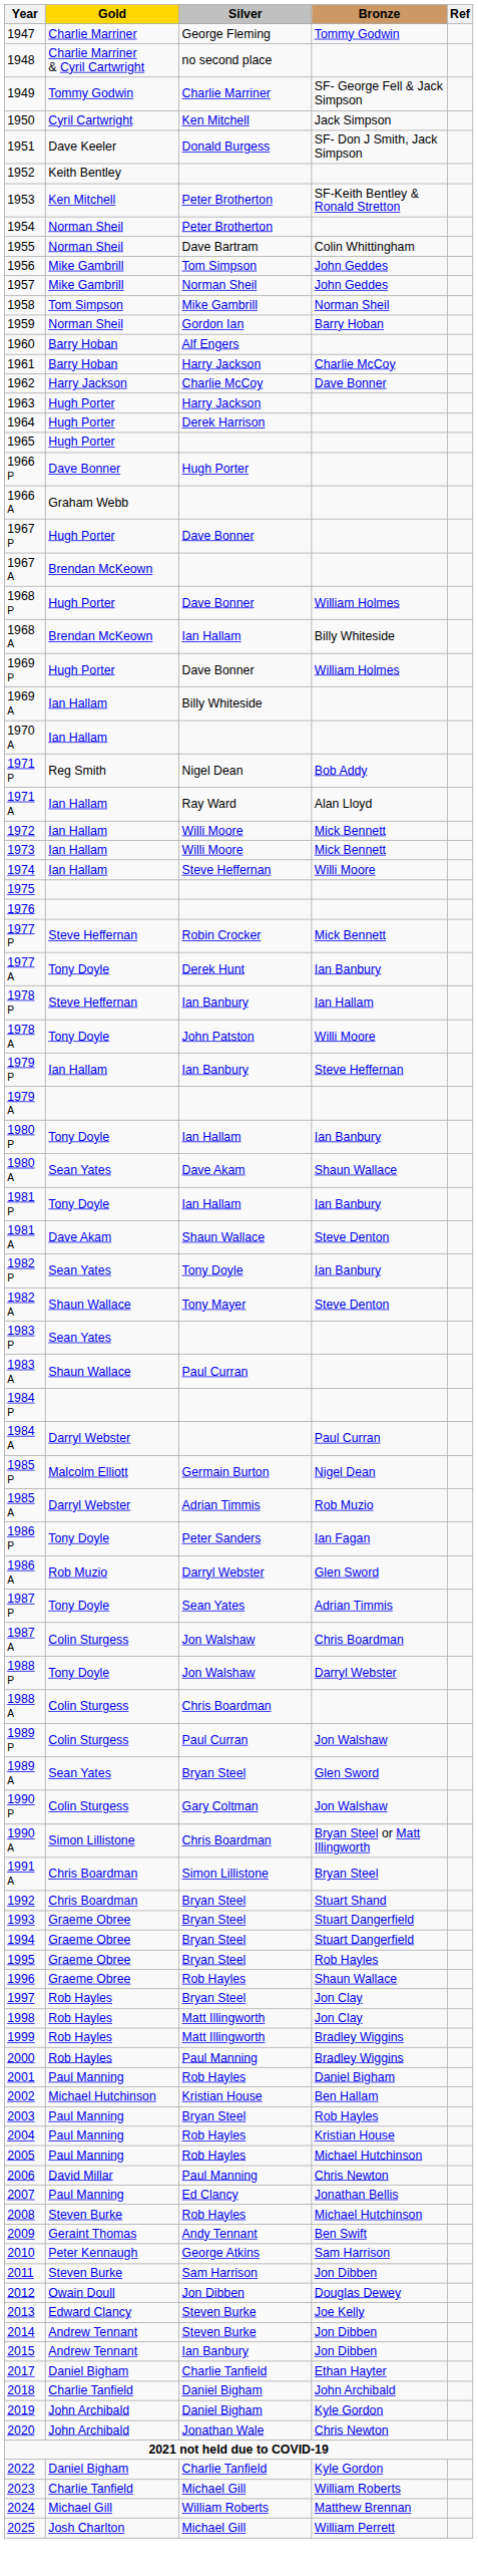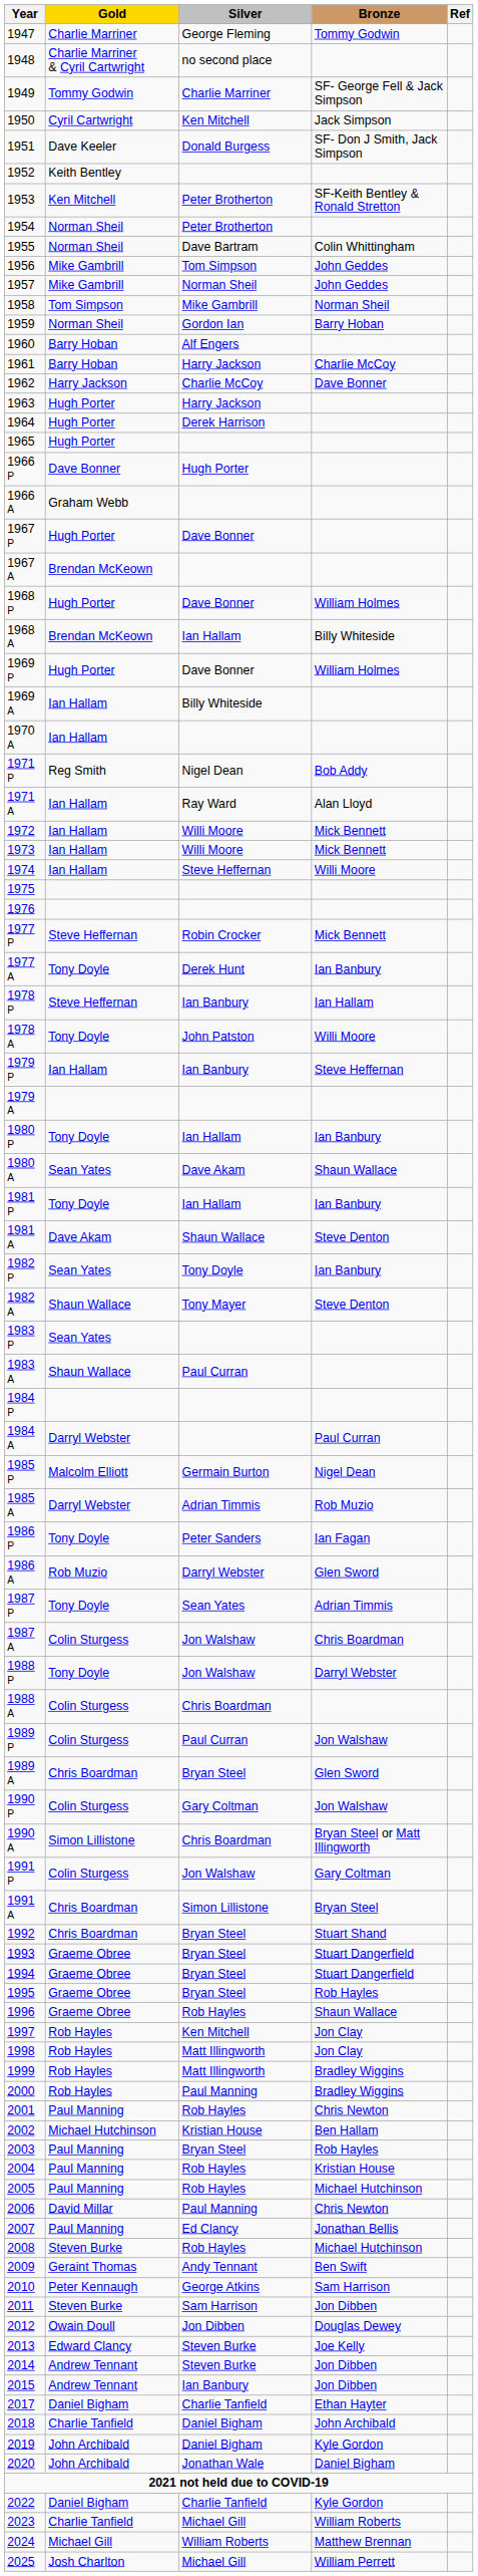 <table class="wikitable" style="font-size: 100%">
 <tr>
 <th width=50>Year</th>
 <th width=200 style="background-color: gold;">Gold</th>
 <th width=200 style="background-color: silver;">Silver</th>
 <th width=200 style="background-color: #cc9966;">Bronze</th>
 <th width=20>Ref</th>
 </tr>
 <tr>
 <td>1947</td>
 <td><a href='#'>Charlie Marriner</a></td>
 <td>George Fleming</td>
 <td><a href='#'>Tommy Godwin</a></td>
 <td></td>
 </tr>
 <tr>
 <td>1948</td>
 <td><a href='#'>Charlie Marriner</a> <br>& <a href='#'>Cyril Cartwright</a></td>
 <td>no second place</td>
 <td></td>
 <td></td>
 </tr>
 <tr>
 <td>1949</td>
 <td><a href='#'>Tommy Godwin</a></td>
 <td><a href='#'>Charlie Marriner</a></td>
 <td>SF- George Fell & Jack Simpson</td>
 <td></td>
 </tr>
 <tr>
 <td>1950</td>
 <td><a href='#'>Cyril Cartwright</a></td>
 <td><a href='#'>Ken Mitchell</a></td>
 <td>Jack Simpson</td>
 <td></td>
 </tr>
 <tr>
 <td>1951</td>
 <td>Dave Keeler</td>
 <td><a href='#'>Donald Burgess</a></td>
 <td>SF- Don J Smith, Jack Simpson</td>
 <td></td>
 </tr>
 <tr>
 <td>1952</td>
 <td>Keith Bentley</td>
 <td></td>
 <td></td>
 <td></td>
 </tr>
 <tr>
 <td>1953</td>
 <td><a href='#'>Ken Mitchell</a></td>
 <td><a href='#'>Peter Brotherton</a></td>
 <td>SF-Keith Bentley & <a href='#'>Ronald Stretton</a></td>
 <td></td>
 </tr>
 <tr>
 <td>1954</td>
 <td><a href='#'>Norman Sheil</a></td>
 <td><a href='#'>Peter Brotherton</a></td>
 <td></td>
 <td></td>
 </tr>
 <tr>
 <td>1955</td>
 <td><a href='#'>Norman Sheil</a></td>
 <td>Dave Bartram</td>
 <td>Colin Whittingham</td>
 <td></td>
 </tr>
 <tr>
 <td>1956</td>
 <td><a href='#'>Mike Gambrill</a></td>
 <td><a href='#'>Tom Simpson</a></td>
 <td><a href='#'>John Geddes</a></td>
 <td></td>
 </tr>
 <tr>
 <td>1957</td>
 <td><a href='#'>Mike Gambrill</a></td>
 <td><a href='#'>Norman Sheil</a></td>
 <td><a href='#'>John Geddes</a></td>
 <td></td>
 </tr>
 <tr>
 <td>1958</td>
 <td><a href='#'>Tom Simpson</a></td>
 <td><a href='#'>Mike Gambrill</a></td>
 <td><a href='#'>Norman Sheil</a></td>
 <td></td>
 </tr>
 <tr>
 <td>1959</td>
 <td><a href='#'>Norman Sheil</a></td>
 <td><a href='#'>Gordon Ian</a></td>
 <td><a href='#'>Barry Hoban</a></td>
 <td></td>
 </tr>
 <tr>
 <td>1960</td>
 <td><a href='#'>Barry Hoban</a></td>
 <td><a href='#'>Alf Engers</a></td>
 <td></td>
 <td></td>
 </tr>
 <tr>
 <td>1961</td>
 <td><a href='#'>Barry Hoban</a></td>
 <td><a href='#'>Harry Jackson</a></td>
 <td><a href='#'>Charlie McCoy</a></td>
 <td></td>
 </tr>
 <tr>
 <td>1962</td>
 <td><a href='#'>Harry Jackson</a></td>
 <td><a href='#'>Charlie McCoy</a></td>
 <td><a href='#'>Dave Bonner</a></td>
 <td></td>
 </tr>
 <tr>
 <td>1963</td>
 <td><a href='#'>Hugh Porter</a></td>
 <td><a href='#'>Harry Jackson</a></td>
 <td></td>
 <td></td>
 </tr>
 <tr>
 <td>1964</td>
 <td><a href='#'>Hugh Porter</a></td>
 <td><a href='#'>Derek Harrison</a></td>
 <td></td>
 <td></td>
 </tr>
 <tr>
 <td>1965</td>
 <td><a href='#'>Hugh Porter</a></td>
 <td></td>
 <td></td>
 <td></td>
 </tr>
 <tr>
 <td>1966 <small>P</small></td>
 <td><a href='#'>Dave Bonner</a></td>
 <td><a href='#'>Hugh Porter</a></td>
 <td></td>
 <td></td>
 </tr>
 <tr>
 <td>1966 <small>A</small></td>
 <td>Graham Webb</td>
 <td></td>
 <td></td>
 <td></td>
 </tr>
 <tr>
 <td>1967 <small>P</small></td>
 <td><a href='#'>Hugh Porter</a></td>
 <td><a href='#'>Dave Bonner</a></td>
 <td></td>
 <td></td>
 </tr>
 <tr>
 <td>1967 <small>A</small></td>
 <td><a href='#'>Brendan McKeown</a></td>
 <td></td>
 <td></td>
 <td></td>
 </tr>
 <tr>
 <td>1968 <small>P</small></td>
 <td><a href='#'>Hugh Porter</a></td>
 <td><a href='#'>Dave Bonner</a></td>
 <td><a href='#'>William Holmes</a></td>
 <td></td>
 </tr>
 <tr>
 <td>1968 <small>A</small></td>
 <td><a href='#'>Brendan McKeown</a></td>
 <td><a href='#'>Ian Hallam</a></td>
 <td>Billy Whiteside</td>
 <td></td>
 </tr>
 <tr>
 <td>1969 <small>P</small></td>
 <td><a href='#'>Hugh Porter</a></td>
 <td>Dave Bonner</td>
 <td><a href='#'>William Holmes</a></td>
 <td></td>
 </tr>
 <tr>
 <td>1969 <small>A</small></td>
 <td><a href='#'>Ian Hallam</a></td>
 <td>Billy Whiteside</td>
 <td></td>
 <td></td>
 </tr>
 <tr>
 <td>1970 <small>A</small></td>
 <td><a href='#'>Ian Hallam</a></td>
 <td></td>
 <td></td>
 <td></td>
 </tr>
 <tr>
 <td><a href='#'>1971</a> <small>P</small></td>
 <td>Reg Smith</td>
 <td>Nigel Dean</td>
 <td><a href='#'>Bob Addy</a></td>
 <td></td>
 </tr>
 <tr>
 <td><a href='#'>1971</a> <small>A</small></td>
 <td><a href='#'>Ian Hallam</a></td>
 <td>Ray Ward</td>
 <td>Alan Lloyd</td>
 <td></td>
 </tr>
 <tr>
 <td><a href='#'>1972</a></td>
 <td><a href='#'>Ian Hallam</a></td>
 <td><a href='#'>Willi Moore</a></td>
 <td><a href='#'>Mick Bennett</a></td>
 <td></td>
 </tr>
 <tr>
 <td><a href='#'>1973</a></td>
 <td><a href='#'>Ian Hallam</a></td>
 <td><a href='#'>Willi Moore</a></td>
 <td><a href='#'>Mick Bennett</a></td>
 <td></td>
 </tr>
 <tr>
 <td><a href='#'>1974</a></td>
 <td><a href='#'>Ian Hallam</a></td>
 <td><a href='#'>Steve Heffernan</a></td>
 <td><a href='#'>Willi Moore</a></td>
 <td></td>
 </tr>
 <tr>
 <td><a href='#'>1975</a></td>
 <td></td>
 <td></td>
 <td></td>
 <td></td>
 </tr>
 <tr>
 <td><a href='#'>1976</a></td>
 <td></td>
 <td></td>
 <td></td>
 <td></td>
 </tr>
 <tr>
 <td><a href='#'>1977</a> <small>P</small></td>
 <td><a href='#'>Steve Heffernan</a></td>
 <td><a href='#'>Robin Crocker</a></td>
 <td><a href='#'>Mick Bennett</a></td>
 <td></td>
 </tr>
 <tr>
 <td><a href='#'>1977</a> <small>A</small></td>
 <td><a href='#'>Tony Doyle</a></td>
 <td><a href='#'>Derek Hunt</a></td>
 <td><a href='#'>Ian Banbury</a></td>
 <td></td>
 </tr>
 <tr>
 <td><a href='#'>1978</a> <small>P</small></td>
 <td><a href='#'>Steve Heffernan</a></td>
 <td><a href='#'>Ian Banbury</a></td>
 <td><a href='#'>Ian Hallam</a></td>
 <td></td>
 </tr>
 <tr>
 <td><a href='#'>1978</a> <small>A</small></td>
 <td><a href='#'>Tony Doyle</a></td>
 <td><a href='#'>John Patston</a></td>
 <td><a href='#'>Willi Moore</a></td>
 <td></td>
 </tr>
 <tr>
 <td><a href='#'>1979</a> <small>P</small></td>
 <td><a href='#'>Ian Hallam</a></td>
 <td><a href='#'>Ian Banbury</a></td>
 <td><a href='#'>Steve Heffernan</a></td>
 <td></td>
 </tr>
 <tr>
 <td><a href='#'>1979</a> <small>A</small></td>
 <td></td>
 <td></td>
 <td></td>
 <td></td>
 </tr>
 <tr>
 <td><a href='#'>1980</a> <small>P</small></td>
 <td><a href='#'>Tony Doyle</a></td>
 <td><a href='#'>Ian Hallam</a></td>
 <td><a href='#'>Ian Banbury</a></td>
 <td></td>
 </tr>
 <tr>
 <td><a href='#'>1980</a> <small>A</small></td>
 <td><a href='#'>Sean Yates</a></td>
 <td><a href='#'>Dave Akam</a></td>
 <td><a href='#'>Shaun Wallace</a></td>
 <td></td>
 </tr>
 <tr>
 <td><a href='#'>1981</a> <small>P</small></td>
 <td><a href='#'>Tony Doyle</a></td>
 <td><a href='#'>Ian Hallam</a></td>
 <td><a href='#'>Ian Banbury</a></td>
 <td></td>
 </tr>
 <tr>
 <td><a href='#'>1981</a> <small>A</small></td>
 <td><a href='#'>Dave Akam</a></td>
 <td><a href='#'>Shaun Wallace</a></td>
 <td><a href='#'>Steve Denton</a></td>
 <td></td>
 </tr>
 <tr>
 <td><a href='#'>1982</a> <small>P</small></td>
 <td><a href='#'>Sean Yates</a></td>
 <td><a href='#'>Tony Doyle</a></td>
 <td><a href='#'>Ian Banbury</a></td>
 <td></td>
 </tr>
 <tr>
 <td><a href='#'>1982</a> <small>A</small></td>
 <td><a href='#'>Shaun Wallace</a></td>
 <td><a href='#'>Tony Mayer</a></td>
 <td><a href='#'>Steve Denton</a></td>
 <td></td>
 </tr>
 <tr>
 <td><a href='#'>1983</a> <small>P</small></td>
 <td><a href='#'>Sean Yates</a></td>
 <td></td>
 <td></td>
 <td></td>
 </tr>
 <tr>
 <td><a href='#'>1983</a> <small>A</small></td>
 <td><a href='#'>Shaun Wallace</a></td>
 <td><a href='#'>Paul Curran</a></td>
 <td></td>
 <td></td>
 </tr>
 <tr>
 <td><a href='#'>1984</a> <small>P</small></td>
 <td></td>
 <td></td>
 <td></td>
 <td></td>
 </tr>
 <tr>
 <td><a href='#'>1984</a> <small>A</small></td>
 <td><a href='#'>Darryl Webster</a></td>
 <td></td>
 <td><a href='#'>Paul Curran</a></td>
 <td></td>
 </tr>
 <tr>
 <td><a href='#'>1985</a> <small>P</small></td>
 <td><a href='#'>Malcolm Elliott</a></td>
 <td><a href='#'>Germain Burton</a></td>
 <td><a href='#'>Nigel Dean</a></td>
 <td></td>
 </tr>
 <tr>
 <td><a href='#'>1985</a> <small>A</small></td>
 <td><a href='#'>Darryl Webster</a></td>
 <td><a href='#'>Adrian Timmis</a></td>
 <td><a href='#'>Rob Muzio</a></td>
 <td></td>
 </tr>
 <tr>
 <td><a href='#'>1986</a> <small>P</small></td>
 <td><a href='#'>Tony Doyle</a></td>
 <td><a href='#'>Peter Sanders</a></td>
 <td><a href='#'>Ian Fagan</a></td>
 <td></td>
 </tr>
 <tr>
 <td><a href='#'>1986</a> <small>A</small></td>
 <td><a href='#'>Rob Muzio</a></td>
 <td><a href='#'>Darryl Webster</a></td>
 <td><a href='#'>Glen Sword</a></td>
 <td></td>
 </tr>
 <tr>
 <td><a href='#'>1987</a> <small>P</small></td>
 <td><a href='#'>Tony Doyle</a></td>
 <td><a href='#'>Sean Yates</a></td>
 <td><a href='#'>Adrian Timmis</a></td>
 <td></td>
 </tr>
 <tr>
 <td><a href='#'>1987</a> <small>A</small></td>
 <td><a href='#'>Colin Sturgess</a></td>
 <td><a href='#'>Jon Walshaw</a></td>
 <td><a href='#'>Chris Boardman</a></td>
 <td></td>
 </tr>
 <tr>
 <td><a href='#'>1988</a> <small>P</small></td>
 <td><a href='#'>Tony Doyle</a></td>
 <td><a href='#'>Jon Walshaw</a></td>
 <td><a href='#'>Darryl Webster</a></td>
 <td></td>
 </tr>
 <tr>
 <td><a href='#'>1988</a> <small>A</small></td>
 <td><a href='#'>Colin Sturgess</a></td>
 <td><a href='#'>Chris Boardman</a></td>
 <td></td>
 <td></td>
 </tr>
 <tr>
 <td><a href='#'>1989</a> <small>P</small></td>
 <td><a href='#'>Colin Sturgess</a></td>
 <td><a href='#'>Paul Curran</a></td>
 <td><a href='#'>Jon Walshaw</a></td>
 <td></td>
 </tr>
 <tr>
 <td><a href='#'>1989</a> <small>A</small></td>
-<td><a href='#'>Sean Yates</a></td>
+<td><a href='#'>Chris Boardman</a></td>
 <td><a href='#'>Bryan Steel</a></td>
 <td><a href='#'>Glen Sword</a></td>
 <td></td>
 </tr>
 <tr>
 <td><a href='#'>1990</a> <small>P</small></td>
 <td><a href='#'>Colin Sturgess</a></td>
 <td><a href='#'>Gary Coltman</a></td>
 <td><a href='#'>Jon Walshaw</a></td>
 <td></td>
 </tr>
 <tr>
 <td><a href='#'>1990</a> <small>A</small></td>
 <td><a href='#'>Simon Lillistone</a></td>
 <td><a href='#'>Chris Boardman</a></td>
 <td><a href='#'>Bryan Steel</a> or <a href='#'>Matt Illingworth</a></td>
+<td></td>
+</tr>
+<tr>
+<td><a href='#'>1991</a> <small>P</small></td>
+<td><a href='#'>Colin Sturgess</a></td>
+<td><a href='#'>Jon Walshaw</a></td>
+<td><a href='#'>Gary Coltman</a></td>
 <td></td>
 </tr>
 <tr>
 <td><a href='#'>1991</a> <small>A</small></td>
 <td><a href='#'>Chris Boardman</a></td>
 <td><a href='#'>Simon Lillistone</a></td>
 <td><a href='#'>Bryan Steel</a></td>
 <td></td>
 </tr>
 <tr>
 <td><a href='#'>1992</a></td>
 <td><a href='#'>Chris Boardman</a></td>
 <td><a href='#'>Bryan Steel</a></td>
 <td><a href='#'>Stuart Shand</a></td>
 <td></td>
 </tr>
 <tr>
 <td><a href='#'>1993</a></td>
 <td><a href='#'>Graeme Obree</a></td>
 <td><a href='#'>Bryan Steel</a></td>
 <td><a href='#'>Stuart Dangerfield</a></td>
 <td></td>
 </tr>
 <tr>
 <td><a href='#'>1994</a></td>
 <td><a href='#'>Graeme Obree</a></td>
 <td><a href='#'>Bryan Steel</a></td>
 <td><a href='#'>Stuart Dangerfield</a></td>
 <td></td>
 </tr>
 <tr>
 <td><a href='#'>1995</a></td>
 <td><a href='#'>Graeme Obree</a></td>
 <td><a href='#'>Bryan Steel</a></td>
 <td><a href='#'>Rob Hayles</a></td>
 <td></td>
 </tr>
 <tr>
 <td><a href='#'>1996</a></td>
 <td><a href='#'>Graeme Obree</a></td>
 <td><a href='#'>Rob Hayles</a></td>
 <td><a href='#'>Shaun Wallace</a></td>
 <td></td>
 </tr>
 <tr>
 <td><a href='#'>1997</a></td>
 <td><a href='#'>Rob Hayles</a></td>
-<td><a href='#'>Bryan Steel</a></td>
+<td><a href='#'>Ken Mitchell</a></td>
 <td><a href='#'>Jon Clay</a></td>
 <td></td>
 </tr>
 <tr>
 <td><a href='#'>1998</a></td>
 <td><a href='#'>Rob Hayles</a></td>
 <td><a href='#'>Matt Illingworth</a></td>
 <td><a href='#'>Jon Clay</a></td>
 <td></td>
 </tr>
 <tr>
 <td><a href='#'>1999</a></td>
 <td><a href='#'>Rob Hayles</a></td>
 <td><a href='#'>Matt Illingworth</a></td>
 <td><a href='#'>Bradley Wiggins</a></td>
 <td></td>
 </tr>
 <tr>
 <td><a href='#'>2000</a></td>
 <td><a href='#'>Rob Hayles</a></td>
 <td><a href='#'>Paul Manning</a></td>
 <td><a href='#'>Bradley Wiggins</a></td>
 <td></td>
 </tr>
 <tr>
 <td><a href='#'>2001</a></td>
 <td><a href='#'>Paul Manning</a></td>
 <td><a href='#'>Rob Hayles</a></td>
-<td><a href='#'>Daniel Bigham</a></td>
+<td><a href='#'>Chris Newton</a></td>
 <td></td>
 </tr>
 <tr>
 <td><a href='#'>2002</a></td>
 <td><a href='#'>Michael Hutchinson</a></td>
 <td><a href='#'>Kristian House</a></td>
 <td><a href='#'>Ben Hallam</a></td>
 <td></td>
 </tr>
 <tr>
 <td><a href='#'>2003</a></td>
 <td><a href='#'>Paul Manning</a></td>
 <td><a href='#'>Bryan Steel</a></td>
 <td><a href='#'>Rob Hayles</a></td>
 <td></td>
 </tr>
 <tr>
 <td><a href='#'>2004</a></td>
 <td><a href='#'>Paul Manning</a></td>
 <td><a href='#'>Rob Hayles</a></td>
 <td><a href='#'>Kristian House</a></td>
 <td></td>
 </tr>
 <tr>
 <td><a href='#'>2005</a></td>
 <td><a href='#'>Paul Manning</a></td>
 <td><a href='#'>Rob Hayles</a></td>
 <td><a href='#'>Michael Hutchinson</a></td>
 <td></td>
 </tr>
 <tr>
 <td><a href='#'>2006</a></td>
 <td><a href='#'>David Millar</a></td>
 <td><a href='#'>Paul Manning</a></td>
 <td><a href='#'>Chris Newton</a></td>
 <td></td>
 </tr>
 <tr>
 <td><a href='#'>2007</a></td>
 <td><a href='#'>Paul Manning</a></td>
 <td><a href='#'>Ed Clancy</a></td>
 <td><a href='#'>Jonathan Bellis</a></td>
 <td></td>
 </tr>
 <tr>
 <td><a href='#'>2008</a></td>
 <td><a href='#'>Steven Burke</a></td>
 <td><a href='#'>Rob Hayles</a></td>
 <td><a href='#'>Michael Hutchinson</a></td>
 </tr>
 <tr>
 <td><a href='#'>2009</a></td>
 <td><a href='#'>Geraint Thomas</a></td>
 <td><a href='#'>Andy Tennant</a></td>
 <td><a href='#'>Ben Swift</a></td>
 <td></td>
 </tr>
 <tr>
 <td><a href='#'>2010</a></td>
 <td><a href='#'>Peter Kennaugh</a></td>
 <td><a href='#'>George Atkins</a></td>
 <td><a href='#'>Sam Harrison</a></td>
 <td></td>
 </tr>
 <tr>
 <td><a href='#'>2011</a></td>
 <td><a href='#'>Steven Burke</a></td>
 <td><a href='#'>Sam Harrison</a></td>
 <td><a href='#'>Jon Dibben</a></td>
 <td></td>
 </tr>
 <tr>
 <td><a href='#'>2012</a></td>
 <td><a href='#'>Owain Doull</a></td>
 <td><a href='#'>Jon Dibben</a></td>
 <td><a href='#'>Douglas Dewey</a></td>
 <td></td>
 </tr>
 <tr>
 <td><a href='#'>2013</a></td>
 <td><a href='#'>Edward Clancy</a></td>
 <td><a href='#'>Steven Burke</a></td>
 <td><a href='#'>Joe Kelly</a></td>
 <td></td>
 </tr>
 <tr>
 <td><a href='#'>2014</a></td>
 <td><a href='#'>Andrew Tennant</a></td>
 <td><a href='#'>Steven Burke</a></td>
 <td><a href='#'>Jon Dibben</a></td>
 <td></td>
 </tr>
 <tr>
 <td><a href='#'>2015</a></td>
 <td><a href='#'>Andrew Tennant</a></td>
 <td><a href='#'>Ian Banbury</a></td>
 <td><a href='#'>Jon Dibben</a></td>
 <td></td>
 </tr>
 <tr>
 <td><a href='#'>2017</a></td>
 <td><a href='#'>Daniel Bigham</a></td>
 <td><a href='#'>Charlie Tanfield</a></td>
 <td><a href='#'>Ethan Hayter</a></td>
 <td></td>
 </tr>
 <tr>
 <td><a href='#'>2018</a></td>
 <td><a href='#'>Charlie Tanfield</a></td>
 <td><a href='#'>Daniel Bigham</a></td>
 <td><a href='#'>John Archibald</a></td>
 <td></td>
 </tr>
 <tr>
 <td><a href='#'>2019</a></td>
 <td><a href='#'>John Archibald</a></td>
 <td><a href='#'>Daniel Bigham</a></td>
 <td><a href='#'>Kyle Gordon</a></td>
 <td></td>
 </tr>
 <tr>
 <td><a href='#'>2020</a></td>
 <td><a href='#'>John Archibald</a></td>
 <td><a href='#'>Jonathan Wale</a></td>
-<td><a href='#'>Chris Newton</a></td>
+<td><a href='#'>Daniel Bigham</a></td>
 <td></td>
 </tr>
 <tr>
 <td colspan=5 align=center><strong>2021 not held due to COVID-19</strong></td>
 </tr>
 <tr>
 <td><a href='#'>2022</a></td>
 <td><a href='#'>Daniel Bigham</a></td>
 <td><a href='#'>Charlie Tanfield</a></td>
 <td><a href='#'>Kyle Gordon</a></td>
 <td></td>
 </tr>
 <tr>
 <td><a href='#'>2023</a></td>
 <td><a href='#'>Charlie Tanfield</a></td>
 <td><a href='#'>Michael Gill</a></td>
 <td><a href='#'>William Roberts</a></td>
 <td></td>
 </tr>
 <tr>
 <td><a href='#'>2024</a></td>
 <td><a href='#'>Michael Gill</a></td>
 <td><a href='#'>William Roberts</a></td>
 <td><a href='#'>Matthew Brennan</a></td>
 <td></td>
 </tr>
 <tr>
 <td><a href='#'>2025</a></td>
 <td><a href='#'>Josh Charlton</a></td>
 <td><a href='#'>Michael Gill</a></td>
 <td><a href='#'>William Perrett</a></td>
 <td></td>
 </tr>
 </table>
